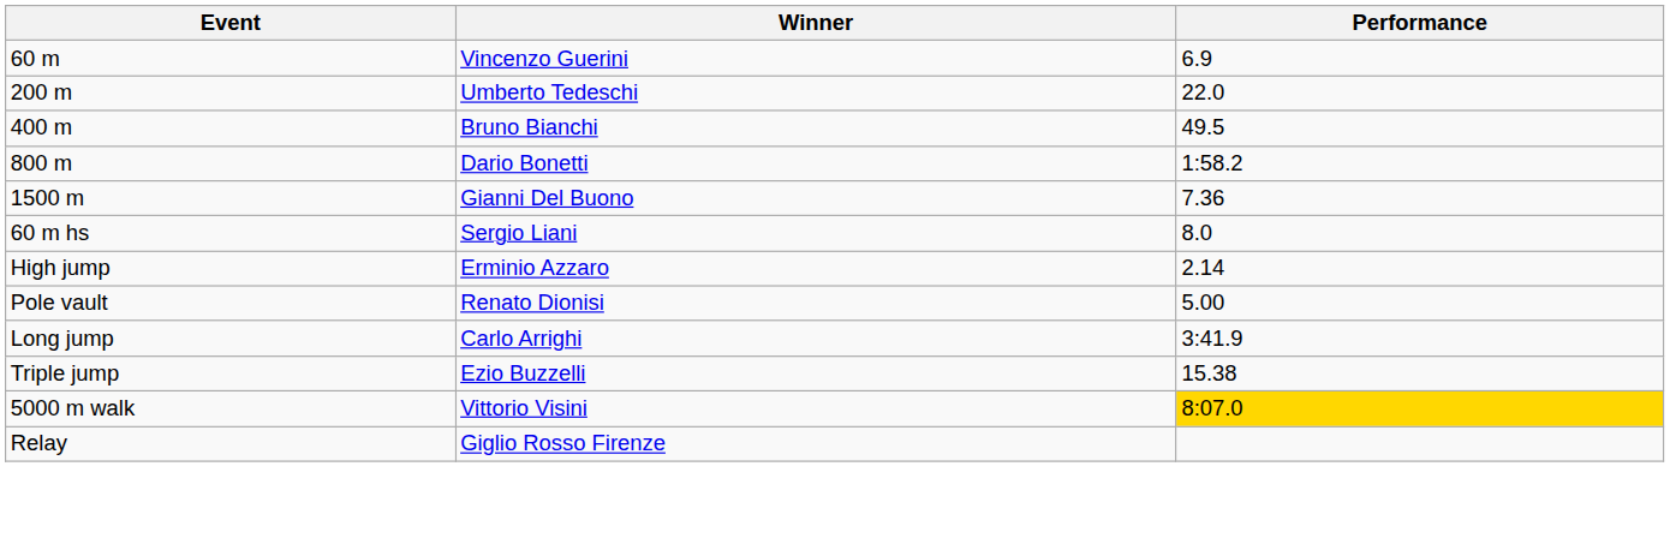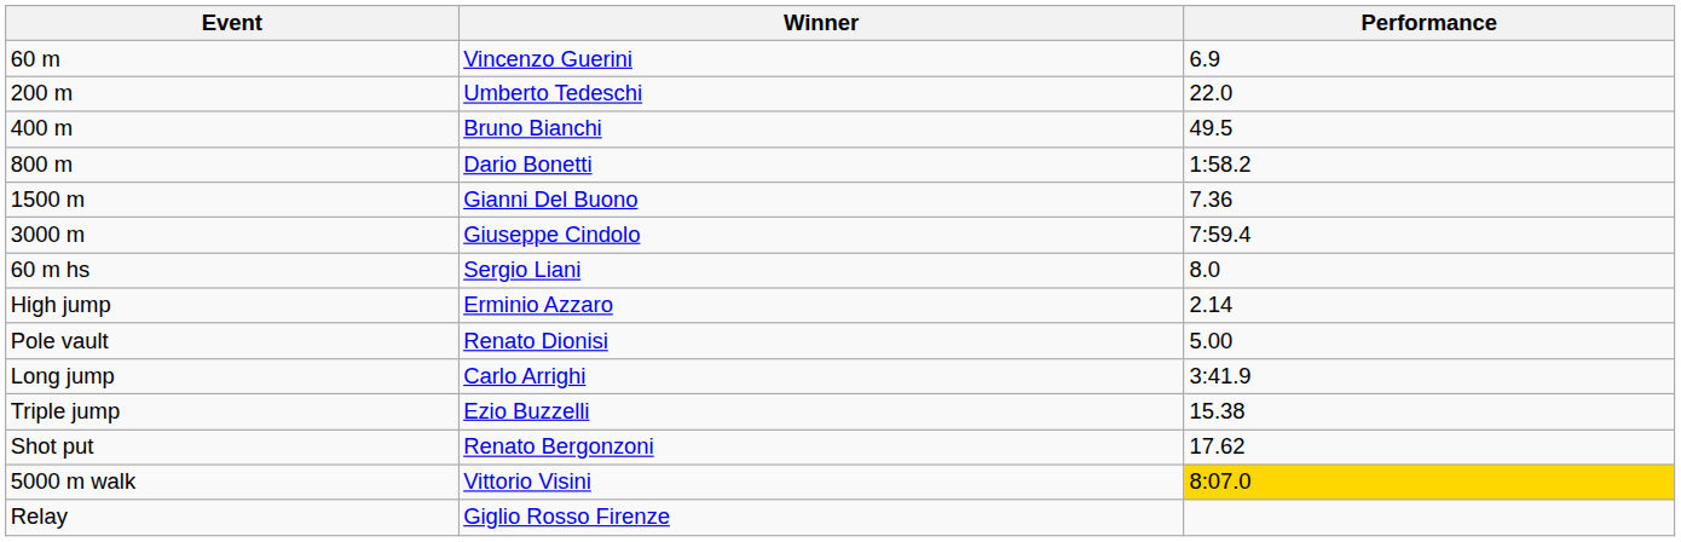 <table class="wikitable" width=95% style="font-size:100%; text-align:left;">
 <tr>
 <th>Event</th>
 <th>Winner</th>
 <th>Performance</th>
 </tr>
 <tr>
 <td>60 m</td>
 <td><a href='#'>Vincenzo Guerini</a></td>
 <td>6.9</td>
 </tr>
 <tr>
 <td>200 m</td>
 <td><a href='#'>Umberto Tedeschi</a></td>
 <td>22.0</td>
 </tr>
 <tr>
 <td>400 m</td>
 <td><a href='#'>Bruno Bianchi</a></td>
 <td>49.5</td>
 </tr>
 <tr>
 <td>800 m</td>
 <td><a href='#'>Dario Bonetti</a></td>
 <td>1:58.2</td>
 </tr>
 <tr>
 <td>1500 m</td>
 <td><a href='#'>Gianni Del Buono</a></td>
 <td>7.36</td>
 </tr>
 <tr>
+<td>3000 m</td>
+<td><a href='#'>Giuseppe Cindolo</a></td>
+<td>7:59.4</td>
+</tr>
+<tr>
 <td>60 m hs</td>
 <td><a href='#'>Sergio Liani</a></td>
 <td>8.0</td>
 </tr>
 <tr>
 <td>High jump</td>
 <td><a href='#'>Erminio Azzaro</a></td>
 <td>2.14</td>
 </tr>
 <tr>
 <td>Pole vault</td>
 <td><a href='#'>Renato Dionisi</a></td>
 <td>5.00</td>
 </tr>
 <tr>
 <td>Long jump</td>
 <td><a href='#'>Carlo Arrighi</a></td>
 <td>3:41.9</td>
 </tr>
 <tr>
 <td>Triple jump</td>
 <td><a href='#'>Ezio Buzzelli</a></td>
 <td>15.38</td>
 </tr>
 <tr>
+<td>Shot put</td>
+<td><a href='#'>Renato Bergonzoni</a></td>
+<td>17.62</td>
+</tr>
+<tr>
 <td>5000 m walk</td>
 <td><a href='#'>Vittorio Visini</a></td>
 <td style="background: gold;">8:07.0</td>
 </tr>
 <tr>
 <td>Relay</td>
 <td><a href='#'>Giglio Rosso Firenze</a></td>
 <td></td>
 </tr>
 </table>
